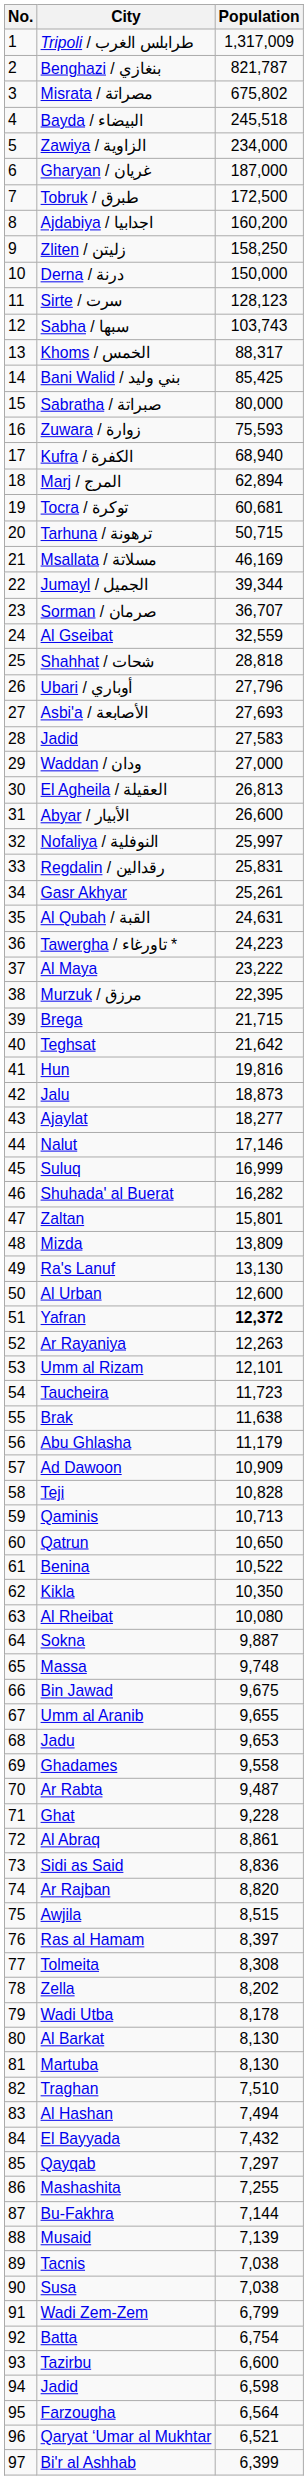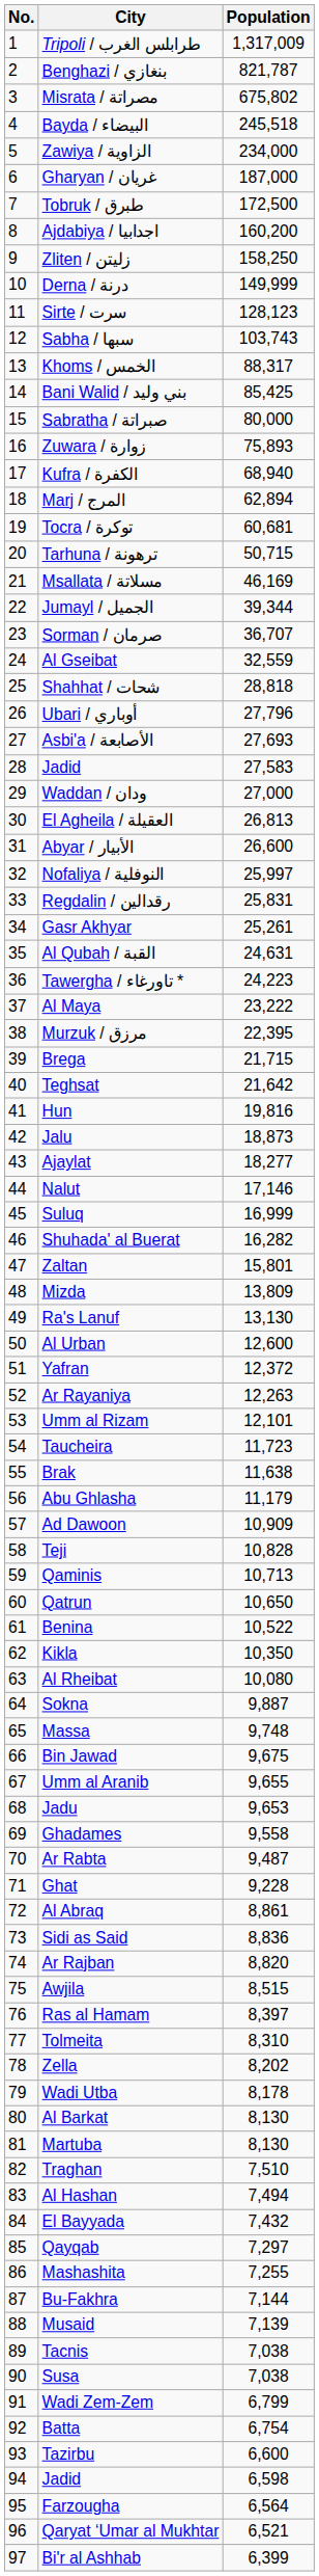 <table class="wikitable sortable" border="2">
 <tr>
 <th>No.</th>
 <th>City</th>
 <th data-sort-type="number">Population<br></th>
 </tr>
 <tr>
 <td>1</td>
 <td><em><a href='#'>Tripoli</a></em> / طرابلس الغرب</td>
 <td align="center">1,317,009</td>
 </tr>
 <tr>
 <td>2</td>
 <td><a href='#'>Benghazi</a> / بنغازي</td>
 <td align="center">821,787</td>
 </tr>
 <tr>
 <td>3</td>
 <td><a href='#'>Misrata</a> / مصراتة</td>
 <td align="center">675,802</td>
 </tr>
 <tr>
 <td>4</td>
 <td><a href='#'>Bayda</a> / البيضاء</td>
 <td align="center">245,518</td>
 </tr>
 <tr>
 <td>5</td>
 <td><a href='#'>Zawiya</a> / الزاوية</td>
 <td align="center">234,000</td>
 </tr>
 <tr>
 <td>6</td>
 <td><a href='#'>Gharyan</a> / غريان</td>
 <td align="center">187,000</td>
 </tr>
 <tr>
 <td>7</td>
 <td><a href='#'>Tobruk</a> / طبرق</td>
 <td align="center">172,500</td>
 </tr>
 <tr>
 <td>8</td>
 <td><a href='#'>Ajdabiya</a> / اجدابيا</td>
 <td align="center">160,200</td>
 </tr>
 <tr>
 <td>9</td>
 <td><a href='#'>Zliten</a> / زليتن</td>
 <td align="center">158,250</td>
 </tr>
 <tr>
 <td>10</td>
 <td><a href='#'>Derna</a> / درنة</td>
-<td align="center">150,000</td>
+<td align="center">149,999</td>
 </tr>
 <tr>
 <td>11</td>
 <td><a href='#'>Sirte</a> / سرت</td>
 <td align="center">128,123</td>
 </tr>
 <tr>
 <td>12</td>
 <td><a href='#'>Sabha</a> / سبها</td>
 <td align="center">103,743</td>
 </tr>
 <tr>
 <td>13</td>
 <td><a href='#'>Khoms</a> / الخمس</td>
 <td align="center">88,317</td>
 </tr>
 <tr>
 <td>14</td>
 <td><a href='#'>Bani Walid</a> / بني وليد</td>
 <td align="center">85,425</td>
 </tr>
 <tr>
 <td>15</td>
 <td><a href='#'>Sabratha</a> / صبراتة</td>
 <td align="center">80,000</td>
 </tr>
 <tr>
 <td>16</td>
 <td><a href='#'>Zuwara</a> / زوارة</td>
-<td align="center">75,593</td>
+<td align="center">75,893</td>
 </tr>
 <tr>
 <td>17</td>
 <td><a href='#'>Kufra</a> / الكفرة</td>
 <td align="center">68,940</td>
 </tr>
 <tr>
 <td>18</td>
 <td><a href='#'>Marj</a> / المرج</td>
 <td align="center">62,894</td>
 </tr>
 <tr>
 <td>19</td>
 <td><a href='#'>Tocra</a> / توكرة</td>
 <td align="center">60,681</td>
 </tr>
 <tr>
 <td>20</td>
 <td><a href='#'>Tarhuna</a> / ترهونة</td>
 <td align="center">50,715</td>
 </tr>
 <tr>
 <td>21</td>
 <td><a href='#'>Msallata</a> / مسلاتة</td>
 <td align="center">46,169</td>
 </tr>
 <tr>
 <td>22</td>
 <td><a href='#'>Jumayl</a> / الجميل</td>
 <td align="center">39,344</td>
 </tr>
 <tr>
 <td>23</td>
 <td><a href='#'>Sorman</a> / صرمان</td>
 <td align="center">36,707</td>
 </tr>
 <tr>
 <td>24</td>
 <td><a href='#'>Al Gseibat</a></td>
 <td align="center">32,559</td>
 </tr>
 <tr>
 <td>25</td>
 <td><a href='#'>Shahhat</a> / شحات</td>
 <td align="center">28,818</td>
 </tr>
 <tr>
 <td>26</td>
 <td><a href='#'>Ubari</a> / أوباري</td>
 <td align="center">27,796</td>
 </tr>
 <tr>
 <td>27</td>
 <td><a href='#'>Asbi'a</a> / الأصابعة</td>
 <td align="center">27,693</td>
 </tr>
 <tr>
 <td>28</td>
 <td><a href='#'>Jadid</a></td>
 <td align="center">27,583</td>
 </tr>
 <tr>
 <td>29</td>
 <td><a href='#'>Waddan</a> / ودان</td>
 <td align="center">27,000</td>
 </tr>
 <tr>
 <td>30</td>
 <td><a href='#'>El Agheila</a> / العقيلة</td>
 <td align="center">26,813</td>
 </tr>
 <tr>
 <td>31</td>
 <td><a href='#'>Abyar</a> / الأبيار</td>
 <td align="center">26,600</td>
 </tr>
 <tr>
 <td>32</td>
 <td><a href='#'>Nofaliya</a> / النوفلية</td>
 <td align="center">25,997</td>
 </tr>
 <tr>
 <td>33</td>
 <td><a href='#'>Regdalin</a> / رقدالين</td>
 <td align="center">25,831</td>
 </tr>
 <tr>
 <td>34</td>
 <td><a href='#'>Gasr Akhyar</a></td>
 <td align="center">25,261</td>
 </tr>
 <tr>
 <td>35</td>
 <td><a href='#'>Al Qubah</a> / القبة</td>
 <td align="center">24,631</td>
 </tr>
 <tr>
 <td>36</td>
 <td><a href='#'>Tawergha</a> / تاورغاء *</td>
 <td align="center">24,223</td>
 </tr>
 <tr>
 <td>37</td>
 <td><a href='#'>Al Maya</a></td>
 <td align="center">23,222</td>
 </tr>
 <tr>
 <td>38</td>
 <td><a href='#'>Murzuk</a> / مرزق</td>
 <td align="center">22,395</td>
 </tr>
 <tr>
 <td>39</td>
 <td><a href='#'>Brega</a></td>
 <td align="center">21,715</td>
 </tr>
 <tr>
 <td>40</td>
 <td><a href='#'>Teghsat</a></td>
 <td align="center">21,642</td>
 </tr>
 <tr>
 <td>41</td>
 <td><a href='#'>Hun</a></td>
 <td align="center">19,816</td>
 </tr>
 <tr>
 <td>42</td>
 <td><a href='#'>Jalu</a></td>
 <td align="center">18,873</td>
 </tr>
 <tr>
 <td>43</td>
 <td><a href='#'>Ajaylat</a></td>
 <td align="center">18,277</td>
 </tr>
 <tr>
 <td>44</td>
 <td><a href='#'>Nalut</a></td>
 <td align="center">17,146</td>
 </tr>
 <tr>
 <td>45</td>
 <td><a href='#'>Suluq</a></td>
 <td align="center">16,999</td>
 </tr>
 <tr>
 <td>46</td>
 <td><a href='#'>Shuhada' al Buerat</a></td>
 <td align="center">16,282</td>
 </tr>
 <tr>
 <td>47</td>
 <td><a href='#'>Zaltan</a></td>
 <td align="center">15,801</td>
 </tr>
 <tr>
 <td>48</td>
 <td><a href='#'>Mizda</a></td>
 <td align="center">13,809</td>
 </tr>
 <tr>
 <td>49</td>
 <td><a href='#'>Ra's Lanuf</a></td>
 <td align="center">13,130</td>
 </tr>
 <tr>
 <td>50</td>
 <td><a href='#'>Al Urban</a></td>
 <td align="center">12,600</td>
 </tr>
 <tr>
 <td>51</td>
 <td><a href='#'>Yafran</a></td>
-<td align="center"><strong>12,372</strong></td>
+<td align="center">12,372</td>
 </tr>
 <tr>
 <td>52</td>
 <td><a href='#'>Ar Rayaniya</a></td>
 <td align="center">12,263</td>
 </tr>
 <tr>
 <td>53</td>
 <td><a href='#'>Umm al Rizam</a></td>
 <td align="center">12,101</td>
 </tr>
 <tr>
 <td>54</td>
 <td><a href='#'>Taucheira</a></td>
 <td align="center">11,723</td>
 </tr>
 <tr>
 <td>55</td>
 <td><a href='#'>Brak</a></td>
 <td align="center">11,638</td>
 </tr>
 <tr>
 <td>56</td>
 <td><a href='#'>Abu Ghlasha</a></td>
 <td align="center">11,179</td>
 </tr>
 <tr>
 <td>57</td>
 <td><a href='#'>Ad Dawoon</a></td>
 <td align="center">10,909</td>
 </tr>
 <tr>
 <td>58</td>
 <td><a href='#'>Teji</a></td>
 <td align="center">10,828</td>
 </tr>
 <tr>
 <td>59</td>
 <td><a href='#'>Qaminis</a></td>
 <td align="center">10,713</td>
 </tr>
 <tr>
 <td>60</td>
 <td><a href='#'>Qatrun</a></td>
 <td align="center">10,650</td>
 </tr>
 <tr>
 <td>61</td>
 <td><a href='#'>Benina</a></td>
 <td align="center">10,522</td>
 </tr>
 <tr>
 <td>62</td>
 <td><a href='#'>Kikla</a></td>
 <td align="center">10,350</td>
 </tr>
 <tr>
 <td>63</td>
 <td><a href='#'>Al Rheibat</a></td>
 <td align="center">10,080</td>
 </tr>
 <tr>
 <td>64</td>
 <td><a href='#'>Sokna</a></td>
 <td align="center">9,887</td>
 </tr>
 <tr>
 <td>65</td>
 <td><a href='#'>Massa</a></td>
 <td align="center">9,748</td>
 </tr>
 <tr>
 <td>66</td>
 <td><a href='#'>Bin Jawad</a></td>
 <td align="center">9,675</td>
 </tr>
 <tr>
 <td>67</td>
 <td><a href='#'>Umm al Aranib</a></td>
 <td align="center">9,655</td>
 </tr>
 <tr>
 <td>68</td>
 <td><a href='#'>Jadu</a></td>
 <td align="center">9,653</td>
 </tr>
 <tr>
 <td>69</td>
 <td><a href='#'>Ghadames</a></td>
 <td align="center">9,558</td>
 </tr>
 <tr>
 <td>70</td>
 <td><a href='#'>Ar Rabta</a></td>
 <td align="center">9,487</td>
 </tr>
 <tr>
 <td>71</td>
 <td><a href='#'>Ghat</a></td>
 <td align="center">9,228</td>
 </tr>
 <tr>
 <td>72</td>
 <td><a href='#'>Al Abraq</a></td>
 <td align="center">8,861</td>
 </tr>
 <tr>
 <td>73</td>
 <td><a href='#'>Sidi as Said</a></td>
 <td align="center">8,836</td>
 </tr>
 <tr>
 <td>74</td>
 <td><a href='#'>Ar Rajban</a></td>
 <td align="center">8,820</td>
 </tr>
 <tr>
 <td>75</td>
 <td><a href='#'>Awjila</a></td>
 <td align="center">8,515</td>
 </tr>
 <tr>
 <td>76</td>
 <td><a href='#'>Ras al Hamam</a></td>
 <td align="center">8,397</td>
 </tr>
 <tr>
 <td>77</td>
 <td><a href='#'>Tolmeita</a></td>
-<td align="center">8,308</td>
+<td align="center">8,310</td>
 </tr>
 <tr>
 <td>78</td>
 <td><a href='#'>Zella</a></td>
 <td align="center">8,202</td>
 </tr>
 <tr>
 <td>79</td>
 <td><a href='#'>Wadi Utba</a></td>
 <td align="center">8,178</td>
 </tr>
 <tr>
 <td>80</td>
 <td><a href='#'>Al Barkat</a></td>
 <td align="center">8,130</td>
 </tr>
 <tr>
 <td>81</td>
 <td><a href='#'>Martuba</a></td>
 <td align="center">8,130</td>
 </tr>
 <tr>
 <td>82</td>
 <td><a href='#'>Traghan</a></td>
 <td align="center">7,510</td>
 </tr>
 <tr>
 <td>83</td>
 <td><a href='#'>Al Hashan</a></td>
 <td align="center">7,494</td>
 </tr>
 <tr>
 <td>84</td>
 <td><a href='#'>El Bayyada</a></td>
 <td align="center">7,432</td>
 </tr>
 <tr>
 <td>85</td>
 <td><a href='#'>Qayqab</a></td>
 <td align="center">7,297</td>
 </tr>
 <tr>
 <td>86</td>
 <td><a href='#'>Mashashita</a></td>
 <td align="center">7,255</td>
 </tr>
 <tr>
 <td>87</td>
 <td><a href='#'>Bu-Fakhra</a></td>
 <td align="center">7,144</td>
 </tr>
 <tr>
 <td>88</td>
 <td><a href='#'>Musaid</a></td>
 <td align="center">7,139</td>
 </tr>
 <tr>
 <td>89</td>
 <td><a href='#'>Tacnis</a></td>
 <td align="center">7,038</td>
 </tr>
 <tr>
 <td>90</td>
 <td><a href='#'>Susa</a></td>
 <td align="center">7,038</td>
 </tr>
 <tr>
 <td>91</td>
 <td><a href='#'>Wadi Zem-Zem</a></td>
 <td align="center">6,799</td>
 </tr>
 <tr>
 <td>92</td>
 <td><a href='#'>Batta</a></td>
 <td align="center">6,754</td>
 </tr>
 <tr>
 <td>93</td>
 <td><a href='#'>Tazirbu</a></td>
 <td align="center">6,600</td>
 </tr>
 <tr>
 <td>94</td>
 <td><a href='#'>Jadid</a></td>
 <td align="center">6,598</td>
 </tr>
 <tr>
 <td>95</td>
 <td><a href='#'>Farzougha</a></td>
 <td align="center">6,564</td>
 </tr>
 <tr>
 <td>96</td>
 <td><a href='#'>Qaryat ‘Umar al Mukhtar</a></td>
 <td align="center">6,521</td>
 </tr>
 <tr>
 <td>97</td>
 <td><a href='#'>Bi'r al Ashhab</a></td>
 <td align="center">6,399</td>
 </tr>
 </table>
